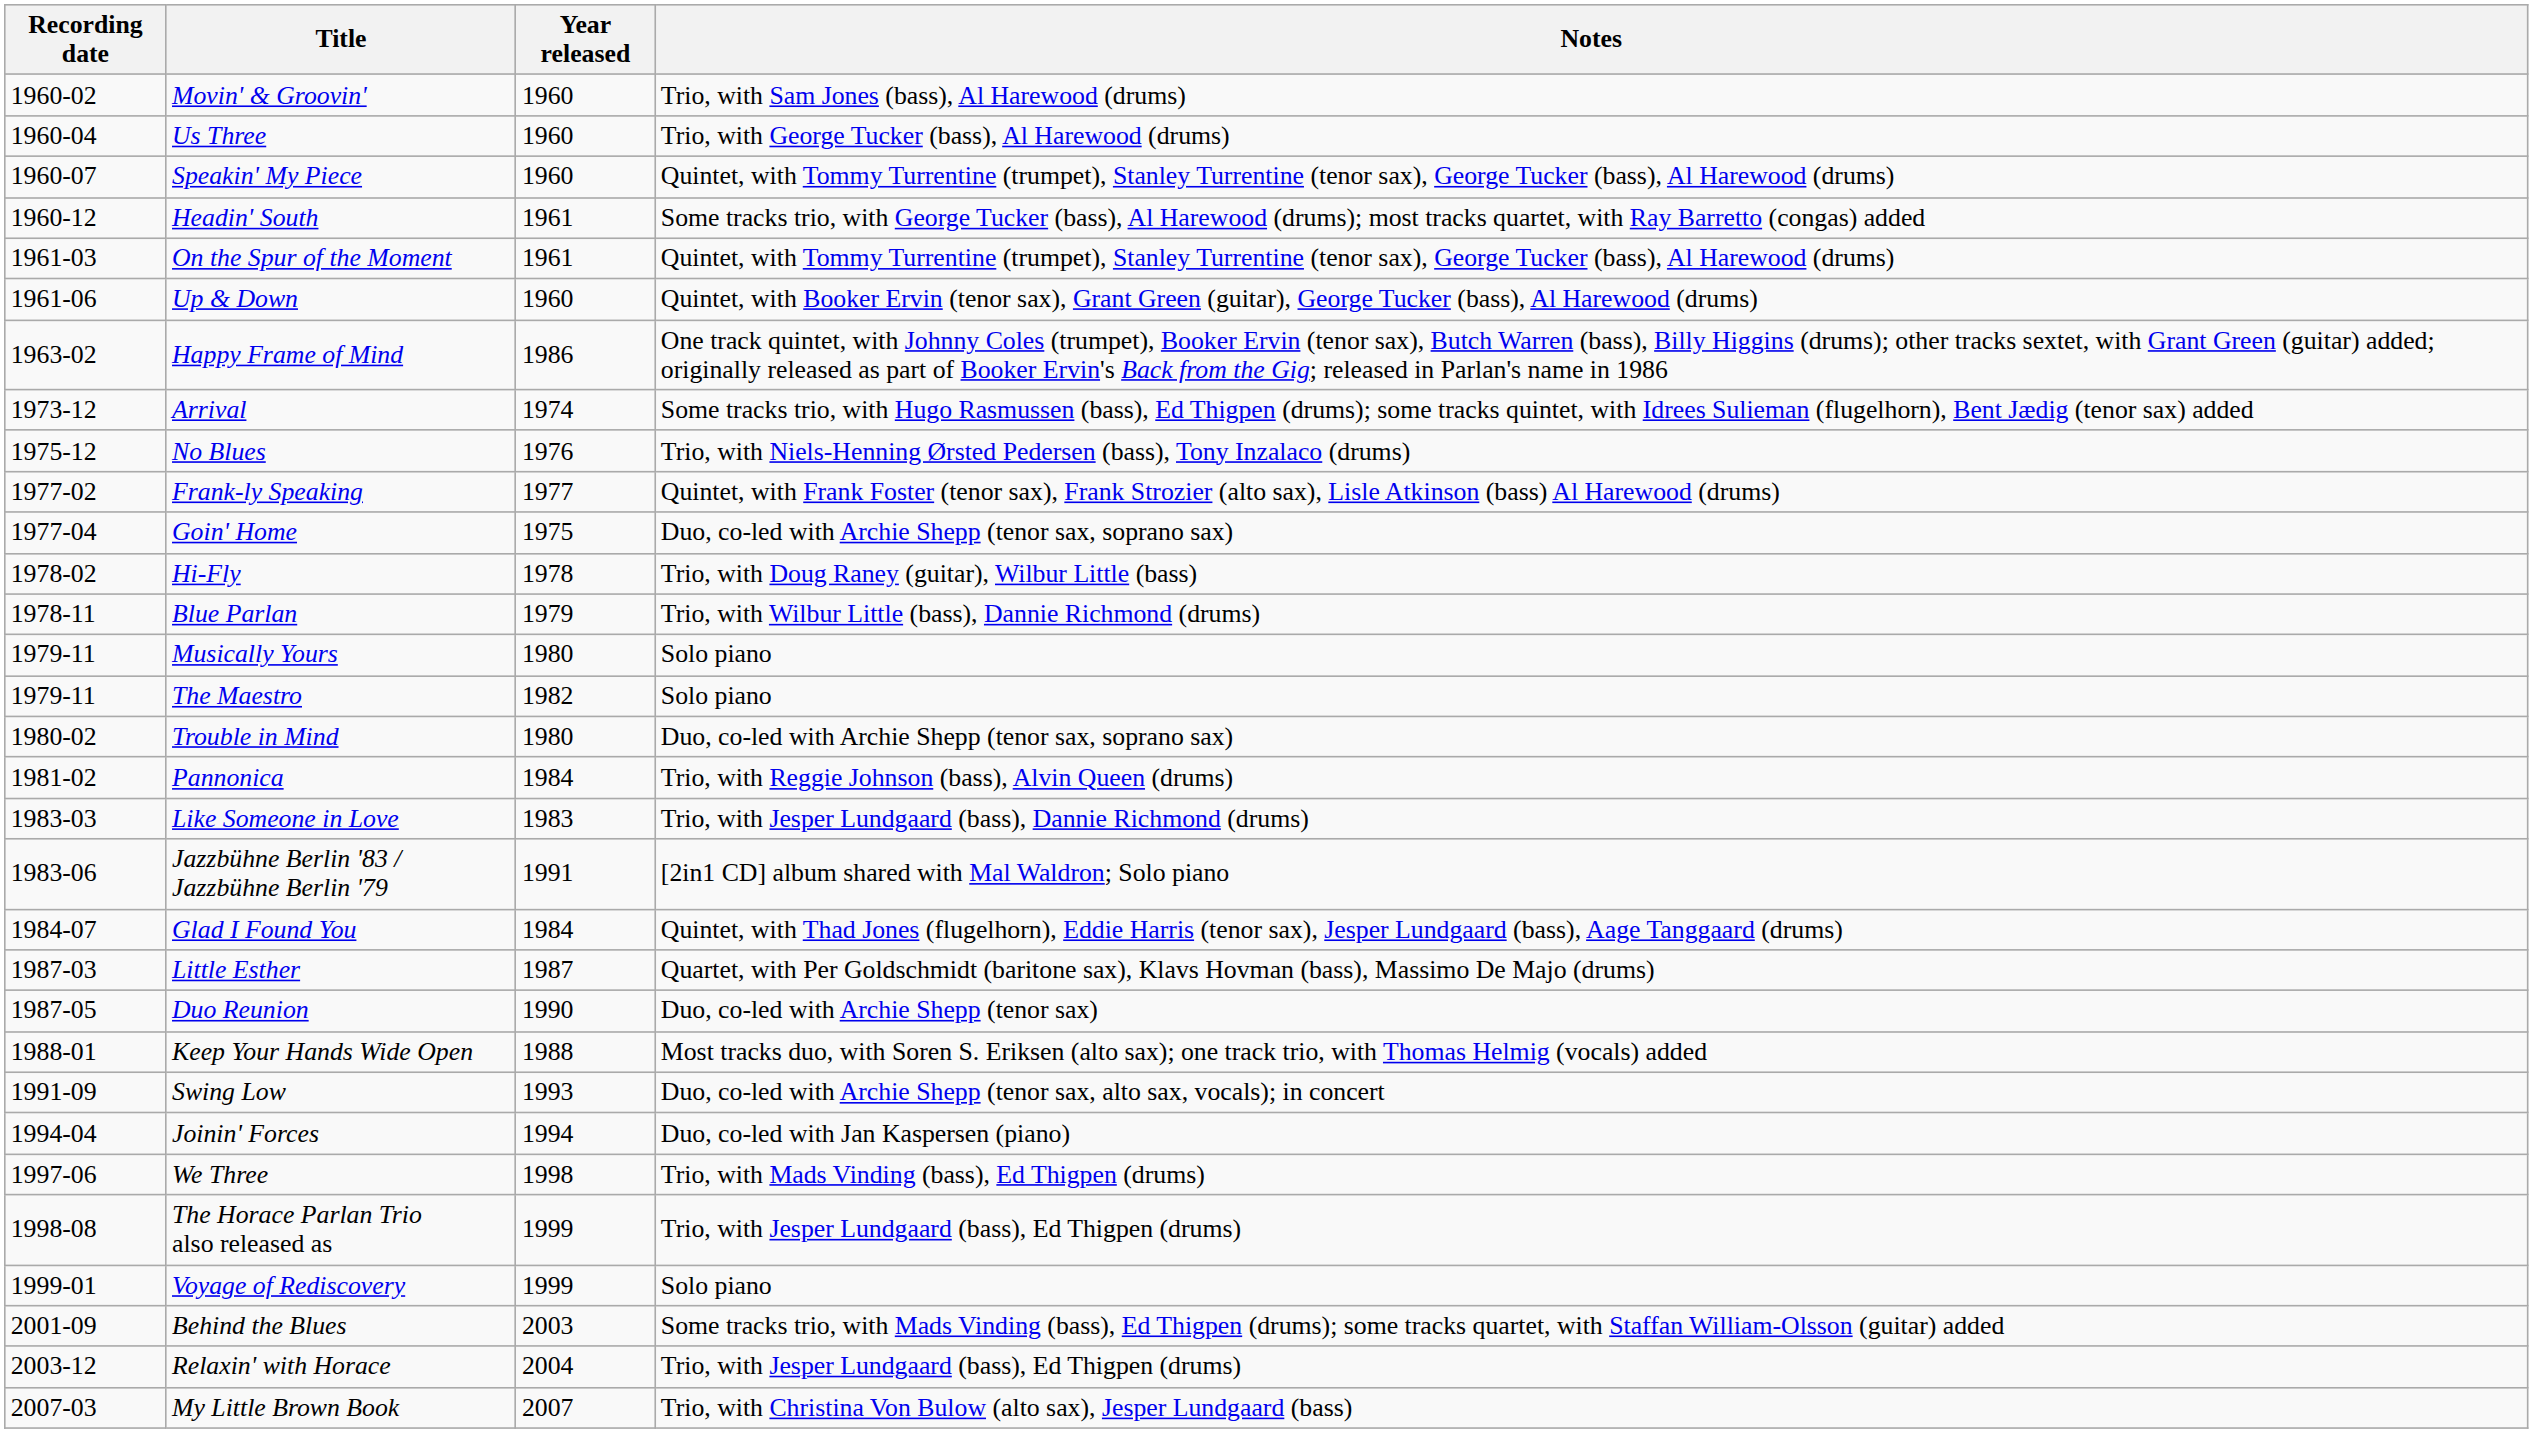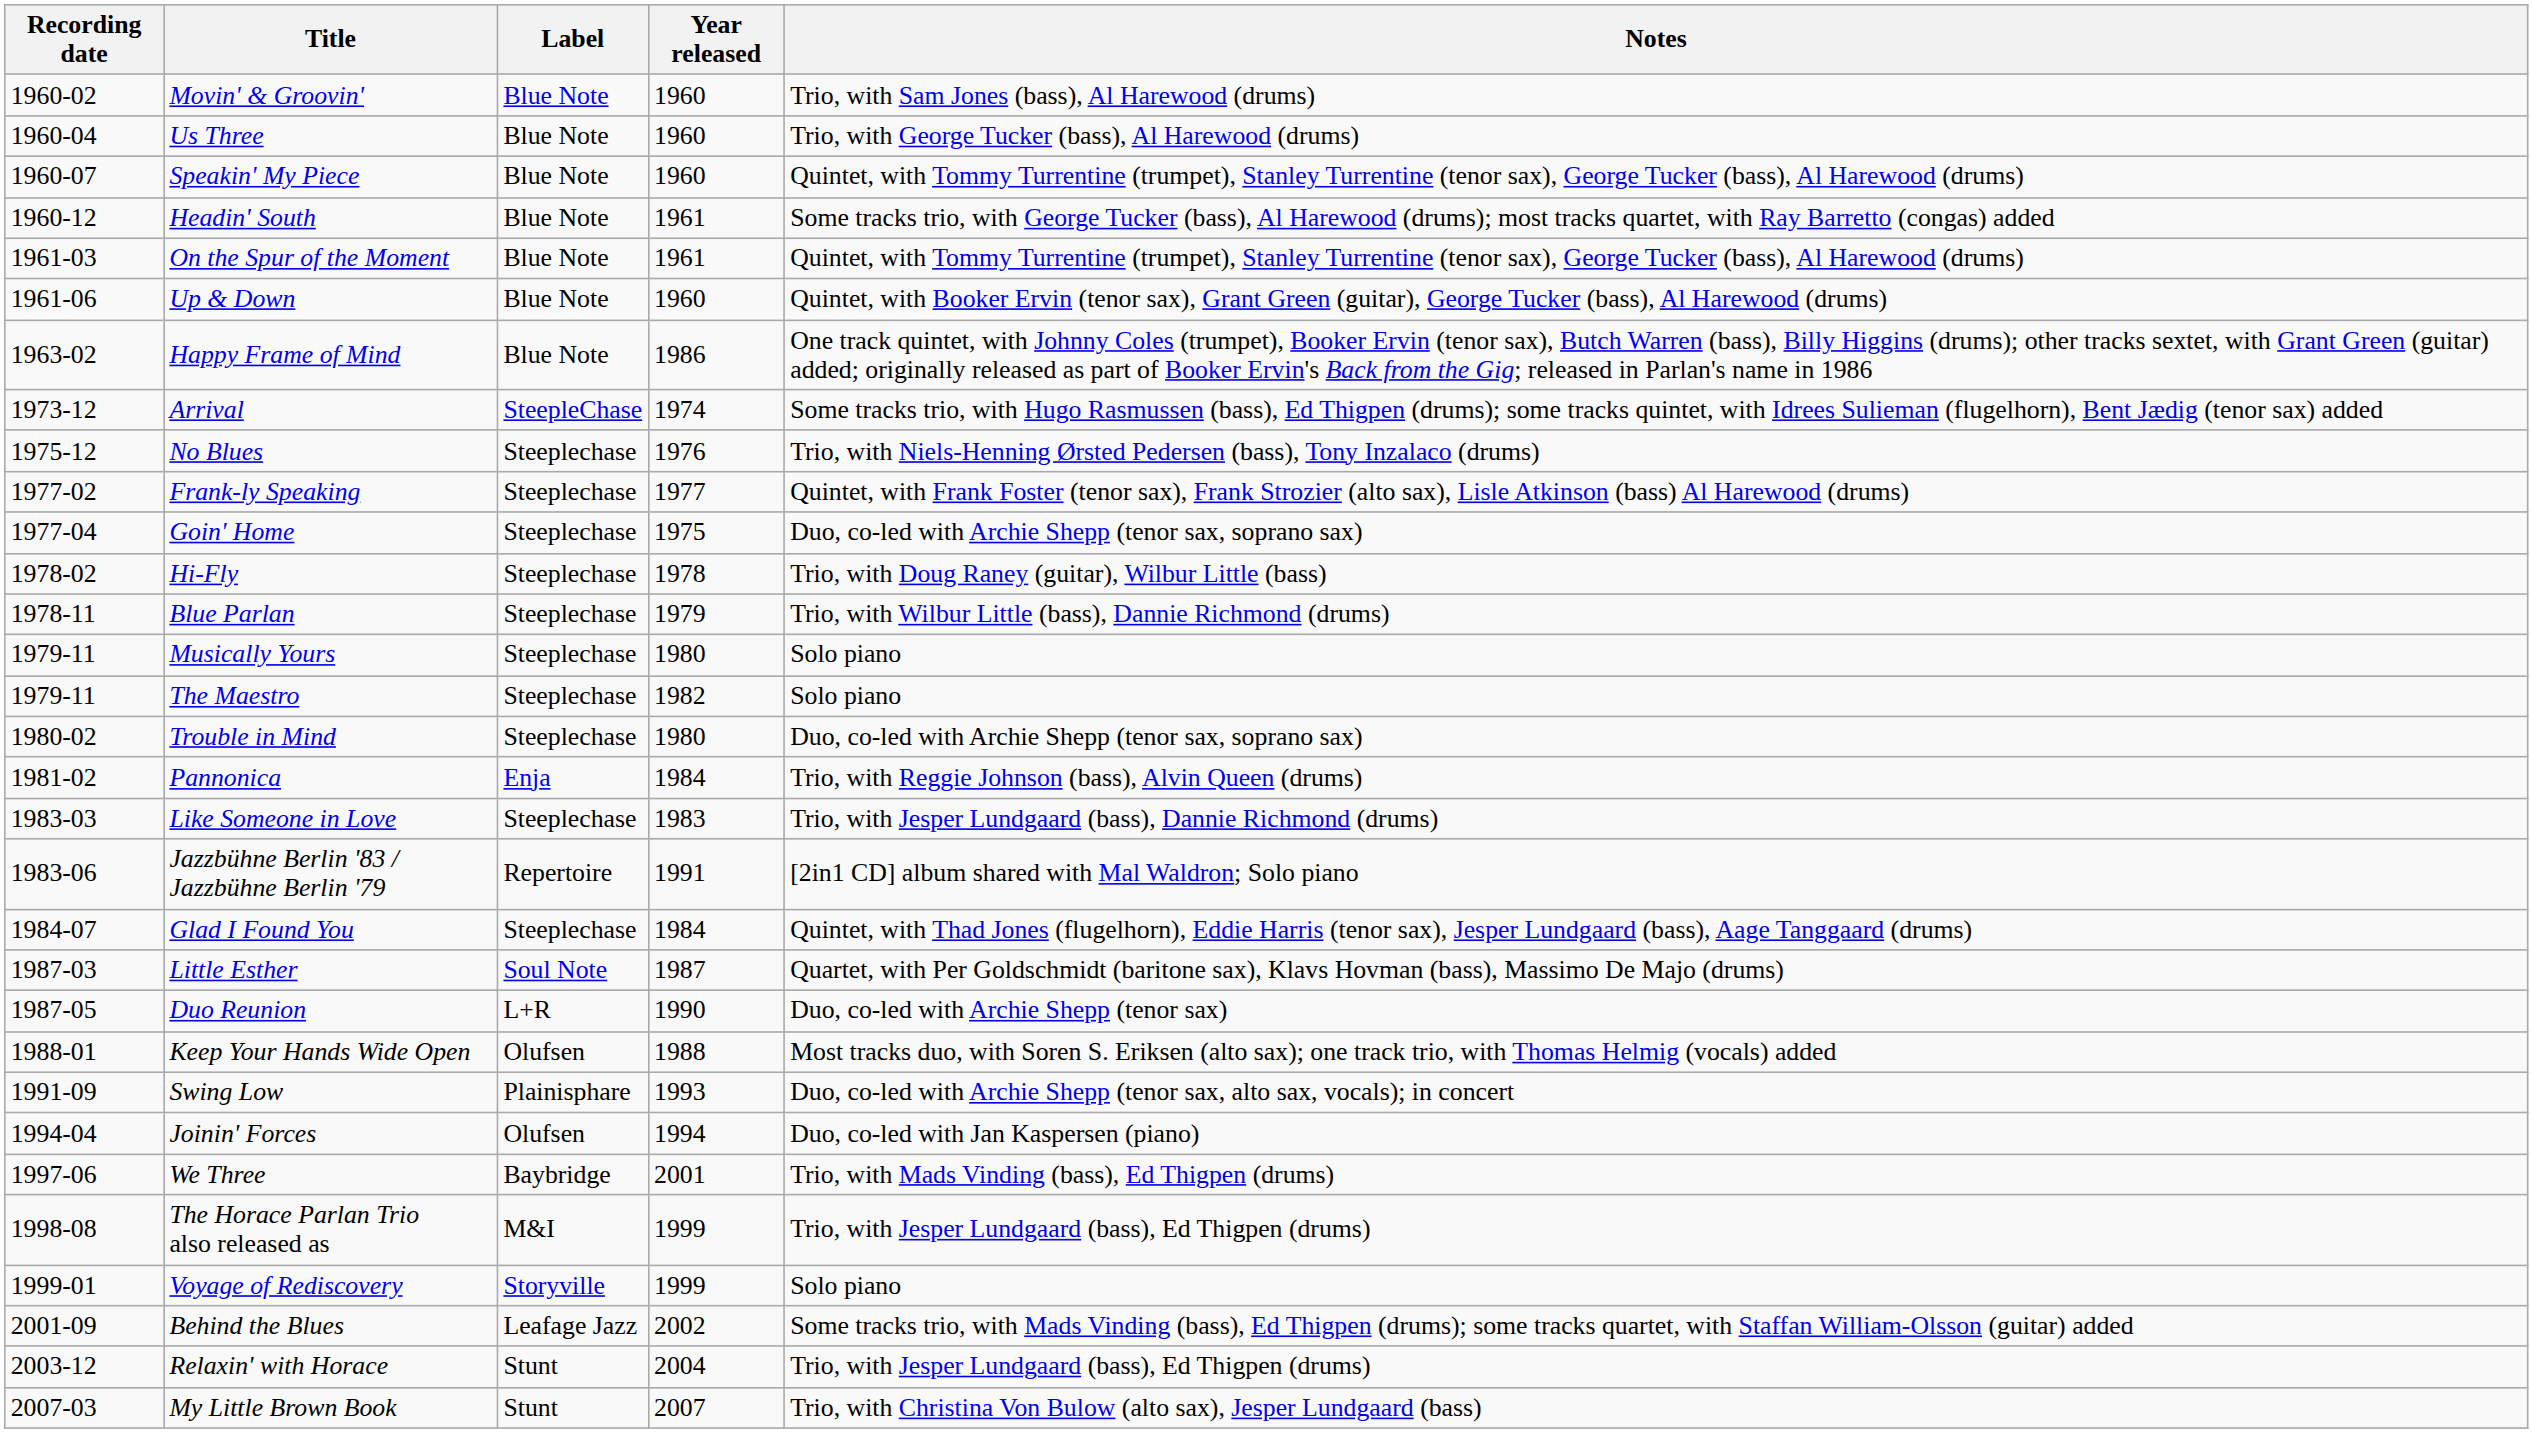 <table class="wikitable sortable">
 <tr>
 <th>Recording date</th>
 <th>Title</th>
+<th>Label</th>
 <th>Year released</th>
 <th>Notes</th>
 </tr>
 <tr>
 <td>1960-02</td>
 <td><em><a href='#'>Movin' & Groovin'</a></em></td>
+<td><a href='#'>Blue Note</a></td>
 <td>1960</td>
 <td>Trio, with <a href='#'>Sam Jones</a> (bass), <a href='#'>Al Harewood</a> (drums)</td>
 </tr>
 <tr>
 <td>1960-04</td>
 <td><em><a href='#'>Us Three</a></em></td>
+<td>Blue Note</td>
 <td>1960</td>
 <td>Trio, with <a href='#'>George Tucker</a> (bass), <a href='#'>Al Harewood</a> (drums)</td>
 </tr>
 <tr>
 <td>1960-07</td>
 <td><em><a href='#'>Speakin' My Piece</a></em></td>
+<td>Blue Note</td>
 <td>1960</td>
 <td>Quintet, with <a href='#'>Tommy Turrentine</a> (trumpet), <a href='#'>Stanley Turrentine</a> (tenor sax), <a href='#'>George Tucker</a> (bass), <a href='#'>Al Harewood</a> (drums)</td>
 </tr>
 <tr>
 <td>1960-12</td>
 <td><em><a href='#'>Headin' South</a></em></td>
+<td>Blue Note</td>
 <td>1961</td>
 <td>Some tracks trio, with <a href='#'>George Tucker</a> (bass), <a href='#'>Al Harewood</a> (drums); most tracks quartet, with <a href='#'>Ray Barretto</a> (congas) added</td>
 </tr>
 <tr>
 <td>1961-03</td>
 <td><em><a href='#'>On the Spur of the Moment</a></em></td>
+<td>Blue Note</td>
 <td>1961</td>
 <td>Quintet, with <a href='#'>Tommy Turrentine</a> (trumpet), <a href='#'>Stanley Turrentine</a> (tenor sax), <a href='#'>George Tucker</a> (bass), <a href='#'>Al Harewood</a> (drums)</td>
 </tr>
 <tr>
 <td>1961-06</td>
 <td><em><a href='#'>Up & Down</a></em></td>
+<td>Blue Note</td>
 <td>1960</td>
 <td>Quintet, with <a href='#'>Booker Ervin</a> (tenor sax), <a href='#'>Grant Green</a> (guitar), <a href='#'>George Tucker</a> (bass), <a href='#'>Al Harewood</a> (drums)</td>
 </tr>
 <tr>
 <td>1963-02</td>
 <td><em><a href='#'>Happy Frame of Mind</a></em></td>
+<td>Blue Note</td>
 <td>1986</td>
 <td>One track quintet, with <a href='#'>Johnny Coles</a> (trumpet), <a href='#'>Booker Ervin</a> (tenor sax), <a href='#'>Butch Warren</a> (bass), <a href='#'>Billy Higgins</a> (drums); other tracks sextet, with <a href='#'>Grant Green</a> (guitar) added; originally released as part of <a href='#'>Booker Ervin</a>'s <em><a href='#'>Back from the Gig</a></em>; released in Parlan's name in 1986</td>
 </tr>
 <tr>
 <td>1973-12</td>
 <td><em><a href='#'>Arrival</a></em></td>
+<td><a href='#'>SteepleChase</a></td>
 <td>1974</td>
 <td>Some tracks trio, with <a href='#'>Hugo Rasmussen</a> (bass), <a href='#'>Ed Thigpen</a> (drums); some tracks quintet, with <a href='#'>Idrees Sulieman</a> (flugelhorn), <a href='#'>Bent Jædig</a> (tenor sax) added</td>
 </tr>
 <tr>
 <td>1975-12</td>
 <td><em><a href='#'>No Blues</a></em></td>
+<td>Steeplechase</td>
 <td>1976</td>
 <td>Trio, with <a href='#'>Niels-Henning Ørsted Pedersen</a> (bass), <a href='#'>Tony Inzalaco</a> (drums)</td>
 </tr>
 <tr>
 <td>1977-02</td>
 <td><em><a href='#'>Frank-ly Speaking</a></em></td>
+<td>Steeplechase</td>
 <td>1977</td>
 <td>Quintet, with <a href='#'>Frank Foster</a> (tenor sax), <a href='#'>Frank Strozier</a> (alto sax), <a href='#'>Lisle Atkinson</a> (bass) <a href='#'>Al Harewood</a> (drums)</td>
 </tr>
 <tr>
 <td>1977-04</td>
 <td><em><a href='#'>Goin' Home</a></em></td>
+<td>Steeplechase</td>
 <td>1975</td>
 <td>Duo, co-led with <a href='#'>Archie Shepp</a> (tenor sax, soprano sax)</td>
 </tr>
 <tr>
 <td>1978-02</td>
 <td><em><a href='#'>Hi-Fly</a></em></td>
+<td>Steeplechase</td>
 <td>1978</td>
 <td>Trio, with <a href='#'>Doug Raney</a> (guitar), <a href='#'>Wilbur Little</a> (bass)</td>
 </tr>
 <tr>
 <td>1978-11</td>
 <td><em><a href='#'>Blue Parlan</a></em></td>
+<td>Steeplechase</td>
 <td>1979</td>
 <td>Trio, with <a href='#'>Wilbur Little</a> (bass), <a href='#'>Dannie Richmond</a> (drums)</td>
 </tr>
 <tr>
 <td>1979-11</td>
 <td><em><a href='#'>Musically Yours</a></em></td>
+<td>Steeplechase</td>
 <td>1980</td>
 <td>Solo piano</td>
 </tr>
 <tr>
 <td>1979-11</td>
 <td><em><a href='#'>The Maestro</a></em></td>
+<td>Steeplechase</td>
 <td>1982</td>
 <td>Solo piano</td>
 </tr>
 <tr>
 <td>1980-02</td>
 <td><em><a href='#'>Trouble in Mind</a></em></td>
+<td>Steeplechase</td>
 <td>1980</td>
 <td>Duo, co-led with Archie Shepp (tenor sax, soprano sax)</td>
 </tr>
 <tr>
 <td>1981-02</td>
 <td><em><a href='#'>Pannonica</a></em></td>
+<td><a href='#'>Enja</a></td>
 <td>1984</td>
 <td>Trio, with <a href='#'>Reggie Johnson</a> (bass), <a href='#'>Alvin Queen</a> (drums)</td>
 </tr>
 <tr>
 <td>1983-03</td>
 <td><em><a href='#'>Like Someone in Love</a></em></td>
+<td>Steeplechase</td>
 <td>1983</td>
 <td>Trio, with <a href='#'>Jesper Lundgaard</a> (bass), <a href='#'>Dannie Richmond</a> (drums)</td>
 </tr>
 <tr>
 <td>1983-06</td>
 <td><em>Jazzbühne Berlin '83 / Jazzbühne Berlin '79</em></td>
+<td>Repertoire</td>
 <td>1991</td>
 <td>[2in1 CD] album shared with <a href='#'>Mal Waldron</a>; Solo piano</td>
 </tr>
 <tr>
 <td>1984-07</td>
 <td><em><a href='#'>Glad I Found You</a></em></td>
+<td>Steeplechase</td>
 <td>1984</td>
 <td>Quintet, with <a href='#'>Thad Jones</a> (flugelhorn), <a href='#'>Eddie Harris</a> (tenor sax), <a href='#'>Jesper Lundgaard</a> (bass), <a href='#'>Aage Tanggaard</a> (drums)</td>
 </tr>
 <tr>
 <td>1987-03</td>
 <td><em><a href='#'>Little Esther</a></em></td>
+<td><a href='#'>Soul Note</a></td>
 <td>1987</td>
 <td>Quartet, with Per Goldschmidt (baritone sax), Klavs Hovman (bass), Massimo De Majo (drums)</td>
 </tr>
 <tr>
 <td>1987-05</td>
 <td><em><a href='#'>Duo Reunion</a></em></td>
+<td>L+R</td>
 <td>1990</td>
 <td>Duo, co-led with <a href='#'>Archie Shepp</a> (tenor sax)</td>
 </tr>
 <tr>
 <td>1988-01</td>
 <td><em>Keep Your Hands Wide Open</em></td>
+<td>Olufsen</td>
 <td>1988</td>
 <td>Most tracks duo, with Soren S. Eriksen (alto sax); one track trio, with <a href='#'>Thomas Helmig</a> (vocals) added</td>
 </tr>
 <tr>
 <td>1991-09</td>
 <td><em>Swing Low</em></td>
+<td>Plainisphare</td>
 <td>1993</td>
 <td>Duo, co-led with <a href='#'>Archie Shepp</a> (tenor sax, alto sax, vocals); in concert</td>
 </tr>
 <tr>
 <td>1994-04</td>
 <td><em>Joinin' Forces</em></td>
+<td>Olufsen</td>
 <td>1994</td>
 <td>Duo, co-led with Jan Kaspersen (piano)</td>
 </tr>
 <tr>
 <td>1997-06</td>
 <td><em>We Three</em></td>
-<td>1998</td>
+<td>Baybridge</td>
+<td>2001</td>
 <td>Trio, with <a href='#'>Mads Vinding</a> (bass), <a href='#'>Ed Thigpen</a> (drums)</td>
 </tr>
 <tr>
 <td>1998-08</td>
 <td><em>The Horace Parlan Trio</em> <br>also released as <em></em></td>
+<td>M&I</td>
 <td>1999</td>
 <td>Trio, with <a href='#'>Jesper Lundgaard</a> (bass), Ed Thigpen (drums)</td>
 </tr>
 <tr>
 <td>1999-01</td>
 <td><em><a href='#'>Voyage of Rediscovery</a></em></td>
+<td><a href='#'>Storyville</a></td>
 <td>1999</td>
 <td>Solo piano</td>
 </tr>
 <tr>
 <td>2001-09</td>
 <td><em>Behind the Blues</em></td>
-<td>2003</td>
+<td>Leafage Jazz</td>
+<td>2002</td>
 <td>Some tracks trio, with <a href='#'>Mads Vinding</a> (bass), <a href='#'>Ed Thigpen</a> (drums); some tracks quartet, with <a href='#'>Staffan William-Olsson</a> (guitar) added</td>
 </tr>
 <tr>
 <td>2003-12</td>
 <td><em>Relaxin' with Horace</em></td>
+<td>Stunt</td>
 <td>2004</td>
 <td>Trio, with <a href='#'>Jesper Lundgaard</a> (bass), Ed Thigpen (drums)</td>
 </tr>
 <tr>
 <td>2007-03</td>
 <td><em>My Little Brown Book</em></td>
+<td>Stunt</td>
 <td>2007</td>
 <td>Trio, with <a href='#'>Christina Von Bulow</a> (alto sax), <a href='#'>Jesper Lundgaard</a> (bass)</td>
 </tr>
 </table>
